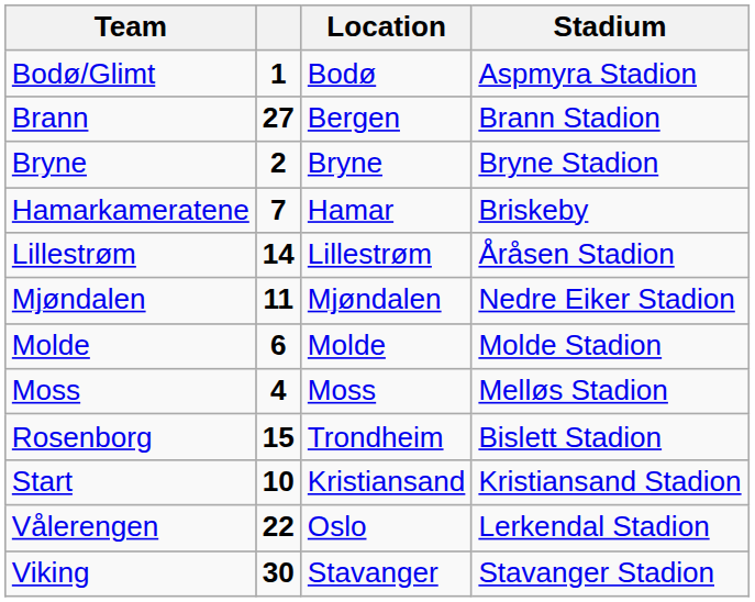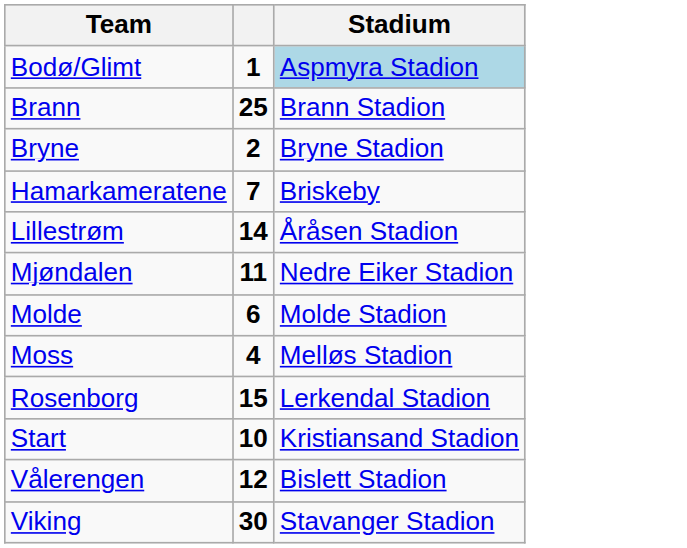 <table class="wikitable sortable" border="1">
 <tr>
 <th>Team</th>
 <th></th>
-<th>Location</th>
 <th>Stadium</th>
 </tr>
 <tr>
 <td><a href='#'>Bodø/Glimt</a></td>
 <td align="center"><strong>1</strong></td>
-<td><a href='#'>Bodø</a></td>
-<td><a href='#'>Aspmyra Stadion</a></td>
+<td style="background: lightblue;"><a href='#'>Aspmyra Stadion</a></td>
 </tr>
 <tr>
 <td><a href='#'>Brann</a></td>
-<td align="center"><strong>27</strong></td>
-<td><a href='#'>Bergen</a></td>
+<td align="center"><strong>25</strong></td>
 <td><a href='#'>Brann Stadion</a></td>
 </tr>
 <tr>
 <td><a href='#'>Bryne</a></td>
 <td align="center"><strong>2</strong></td>
-<td><a href='#'>Bryne</a></td>
 <td><a href='#'>Bryne Stadion</a></td>
 </tr>
 <tr>
 <td><a href='#'>Hamarkameratene</a></td>
 <td align="center"><strong>7</strong></td>
-<td><a href='#'>Hamar</a></td>
 <td><a href='#'>Briskeby</a></td>
 </tr>
 <tr>
 <td><a href='#'>Lillestrøm</a></td>
 <td align="center"><strong>14</strong></td>
-<td><a href='#'>Lillestrøm</a></td>
 <td><a href='#'>Åråsen Stadion</a></td>
 </tr>
 <tr>
 <td><a href='#'>Mjøndalen</a></td>
 <td align="center"><strong>11</strong></td>
-<td><a href='#'>Mjøndalen</a></td>
 <td><a href='#'>Nedre Eiker Stadion</a></td>
 </tr>
 <tr>
 <td><a href='#'>Molde</a></td>
 <td align="center"><strong>6</strong></td>
-<td><a href='#'>Molde</a></td>
 <td><a href='#'>Molde Stadion</a></td>
 </tr>
 <tr>
 <td><a href='#'>Moss</a></td>
 <td align="center"><strong>4</strong></td>
-<td><a href='#'>Moss</a></td>
 <td><a href='#'>Melløs Stadion</a></td>
 </tr>
 <tr>
 <td><a href='#'>Rosenborg</a></td>
 <td align="center"><strong>15</strong></td>
-<td><a href='#'>Trondheim</a></td>
-<td><a href='#'>Bislett Stadion</a></td>
+<td><a href='#'>Lerkendal Stadion</a></td>
 </tr>
 <tr>
 <td><a href='#'>Start</a></td>
 <td align="center"><strong>10</strong></td>
-<td><a href='#'>Kristiansand</a></td>
 <td><a href='#'>Kristiansand Stadion</a></td>
 </tr>
 <tr>
 <td><a href='#'>Vålerengen</a></td>
-<td align="center"><strong>22</strong></td>
-<td><a href='#'>Oslo</a></td>
-<td><a href='#'>Lerkendal Stadion</a></td>
+<td align="center"><strong>12</strong></td>
+<td><a href='#'>Bislett Stadion</a></td>
 </tr>
 <tr>
 <td><a href='#'>Viking</a></td>
 <td align="center"><strong>30</strong></td>
-<td><a href='#'>Stavanger</a></td>
 <td><a href='#'>Stavanger Stadion</a></td>
 </tr>
 </table>
